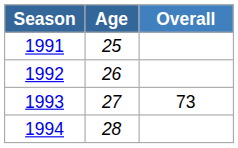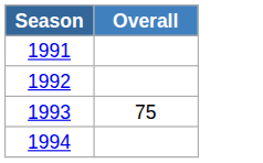 <table class="wikitable" style="font-size:95%; text-align:center; border:grey solid 1px; border-collapse:collapse; background:#ffffff;">
 <tr>
 <th style="background-color:#369; color:white; width:60px;"> Season </th>
-<th style="background-color:#369; color:white; width:40px;"> Age </th>
 <th style="background-color:#4180be; color:white; width:75px;">Overall</th>
 </tr>
 <tr>
 <td><a href='#'>1991</a></td>
-<td><em>25</em></td>
 <td></td>
 </tr>
 <tr>
 <td><a href='#'>1992</a></td>
-<td><em>26</em></td>
 <td></td>
 </tr>
 <tr>
 <td><a href='#'>1993</a></td>
-<td><em>27</em></td>
-<td>73</td>
+<td>75</td>
 </tr>
 <tr>
 <td><a href='#'>1994</a></td>
-<td><em>28</em></td>
 <td></td>
 </tr>
 </table>
